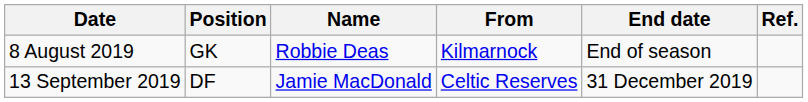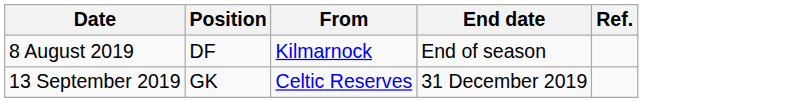 <table class="wikitable">
 <tr>
 <th>Date</th>
 <th>Position</th>
-<th>Name</th>
 <th>From</th>
 <th>End date</th>
 <th>Ref.</th>
 </tr>
 <tr>
 <td>8 August 2019</td>
-<td>GK</td>
-<td><a href='#'>Robbie Deas</a></td>
+<td>DF</td>
 <td><a href='#'>Kilmarnock</a></td>
 <td>End of season</td>
 <td></td>
 </tr>
 <tr>
 <td>13 September 2019</td>
-<td>DF</td>
-<td><a href='#'>Jamie MacDonald</a></td>
+<td>GK</td>
 <td><a href='#'>Celtic Reserves</a></td>
 <td>31 December 2019</td>
 <td></td>
 </tr>
 </table>
